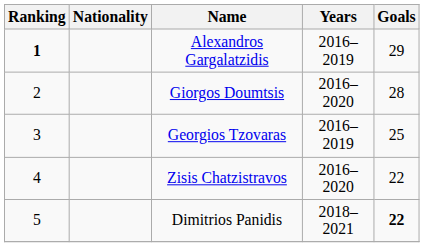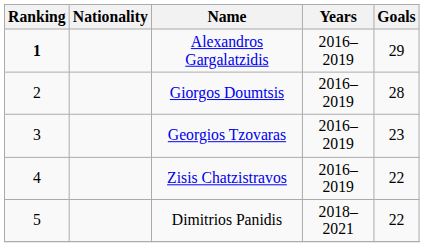 <table class="wikitable sortable" style=text-align:center;width:48%>
 <tr>
 <th>Ranking</th>
 <th>Nationality</th>
 <th>Name</th>
 <th>Years</th>
 <th>Goals</th>
 </tr>
 <tr>
 <td><strong>1</strong></td>
 <td align="left"></td>
 <td><a href='#'>Alexandros Gargalatzidis</a></td>
 <td>2016–2019</td>
 <td>29</td>
 </tr>
 <tr>
 <td>2</td>
 <td align="left"></td>
 <td><a href='#'>Giorgos Doumtsis</a></td>
-<td>2016–2020</td>
+<td>2016–2019</td>
 <td>28</td>
 </tr>
 <tr>
 <td>3</td>
 <td align="left"></td>
 <td><a href='#'>Georgios Tzovaras</a></td>
 <td>2016–2019</td>
-<td>25</td>
+<td>23</td>
 </tr>
 <tr>
 <td>4</td>
 <td align="left"></td>
 <td><a href='#'>Zisis Chatzistravos</a></td>
-<td>2016–2020</td>
+<td>2016–2019</td>
 <td>22</td>
 </tr>
 <tr>
 <td>5</td>
 <td align="left"></td>
 <td>Dimitrios Panidis</td>
 <td>2018–2021</td>
-<td><strong>22</strong></td>
+<td>22</td>
 </tr>
 <tr>
 </tr>
 </table>
